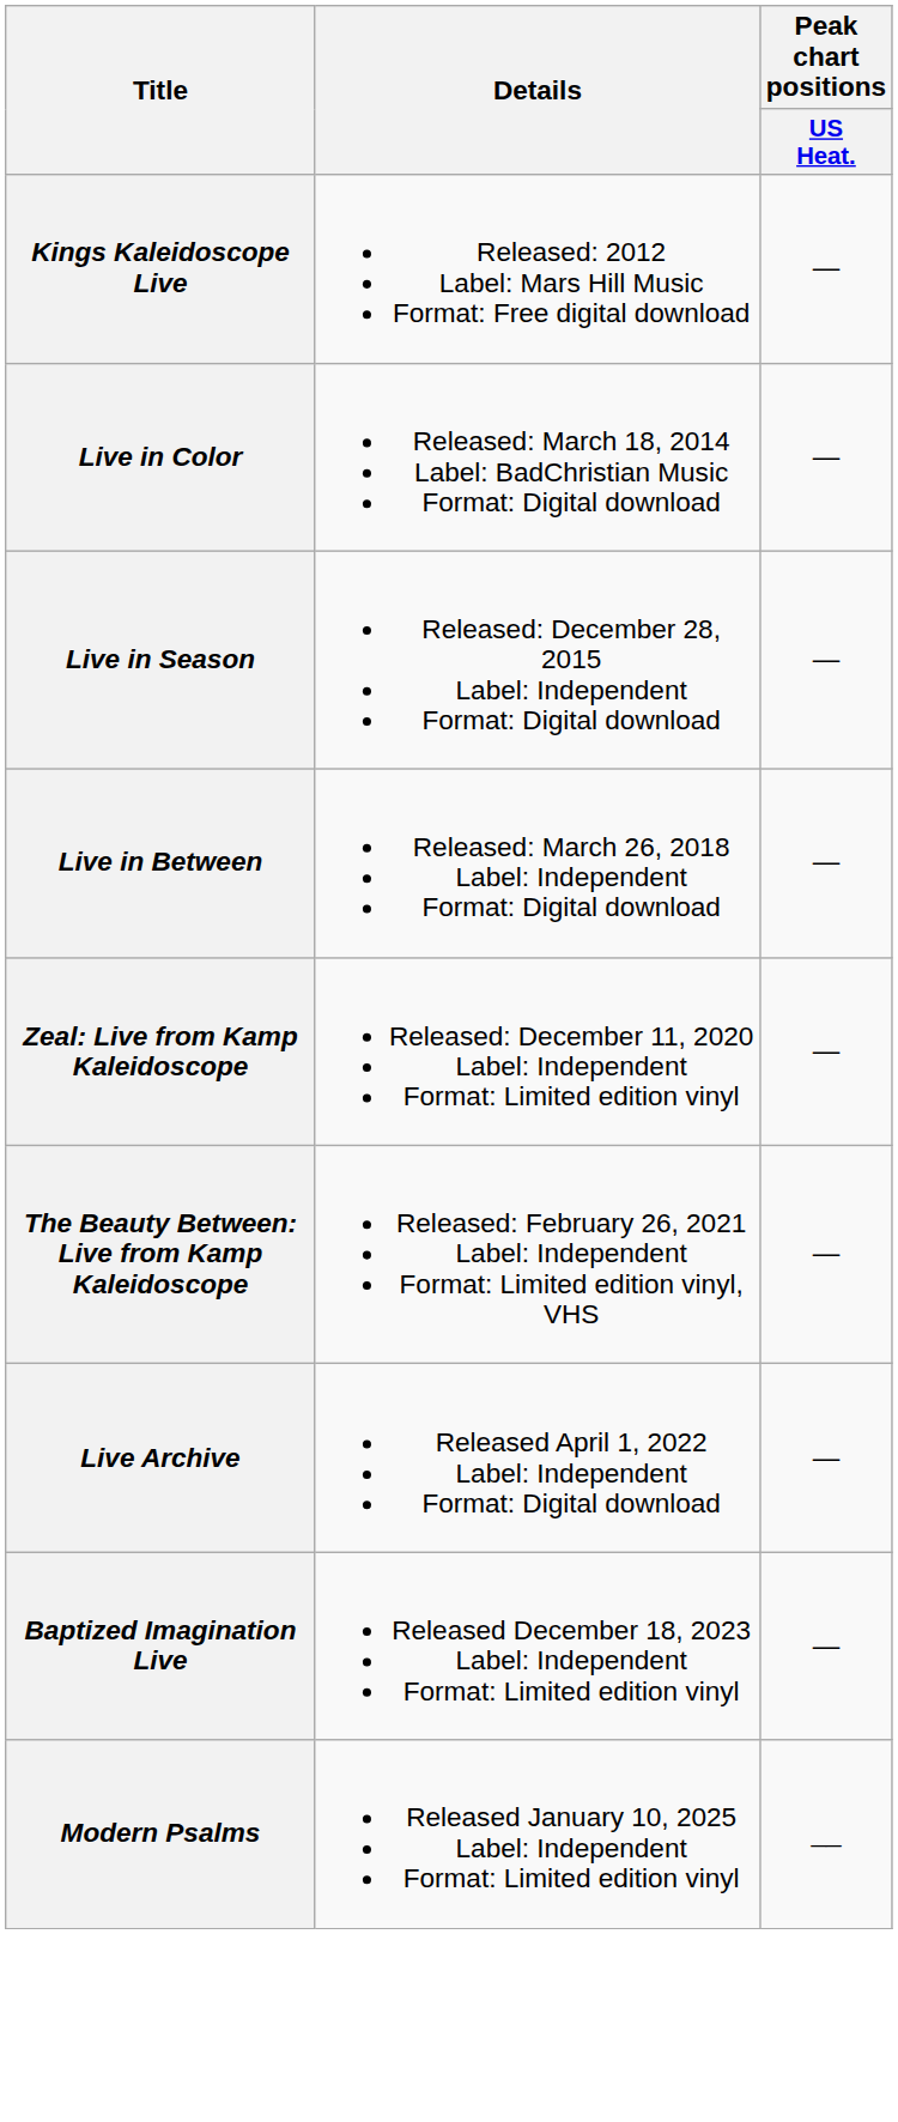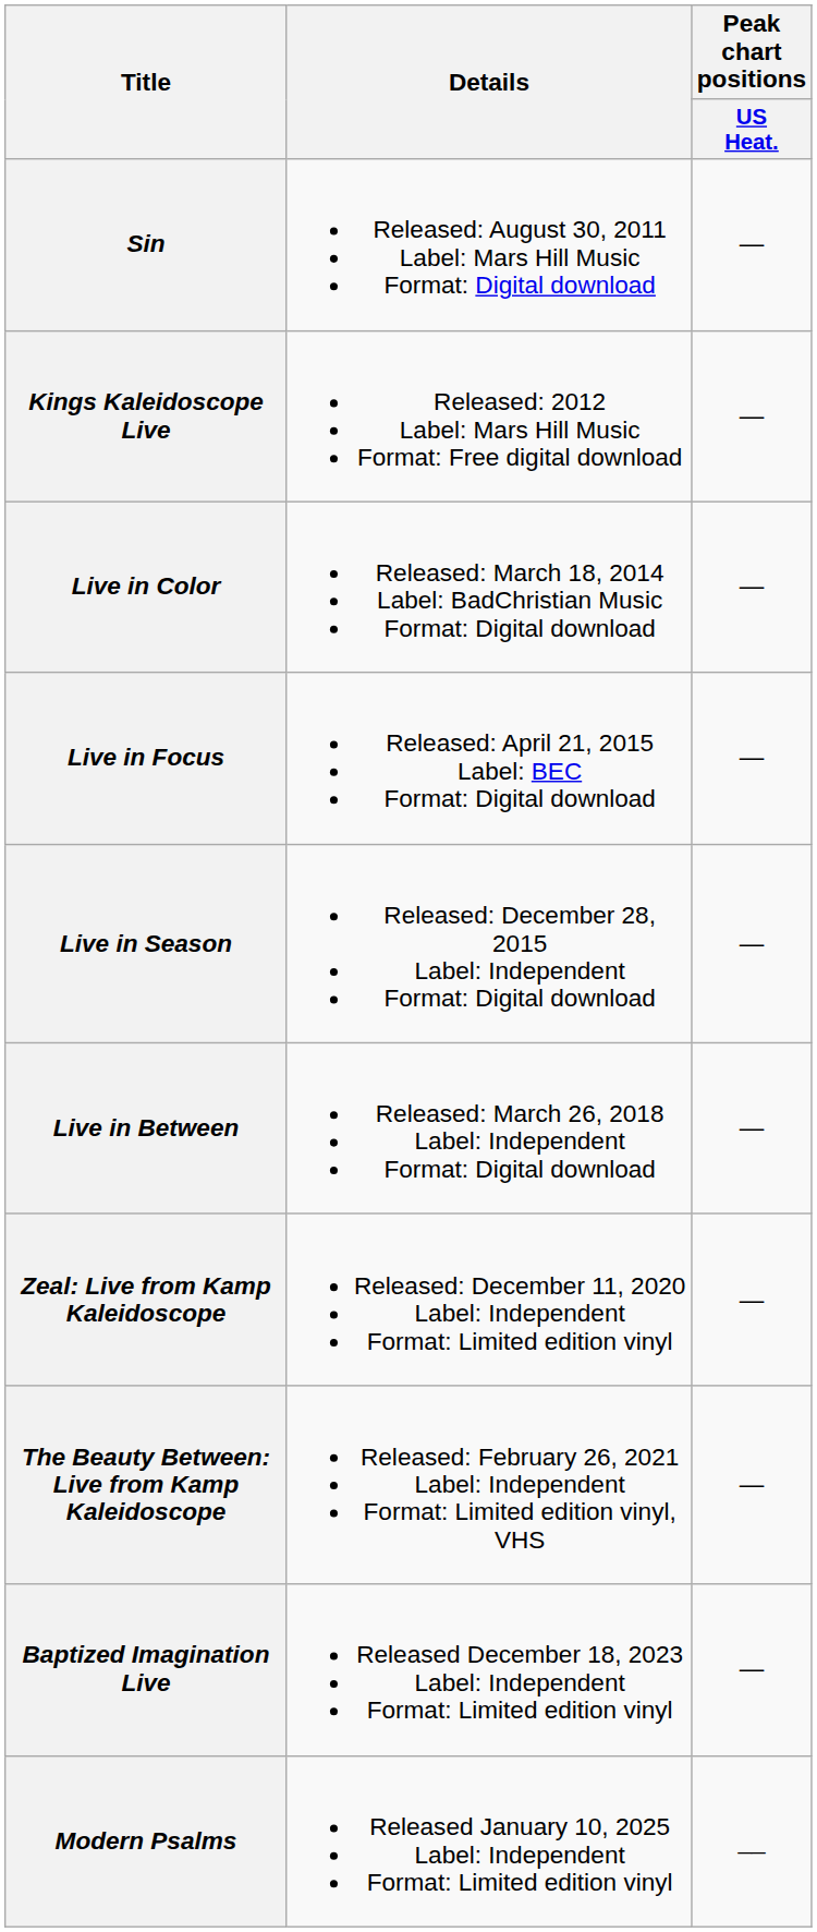 <table class="wikitable plainrowheaders" style="text-align:center;">
 <tr>
 <th scope="col" rowspan="2" style="width:11em;">Title</th>
 <th scope="col" rowspan="2" style="width:16em;">Details</th>
 <th scope="col" colspan="1">Peak chart positions</th>
 </tr>
 <tr>
 <th style="width:3em; font-size:90%"><a href='#'>US<br>Heat.</a><br></th>
 </tr>
 <tr>
+<th scope="row"><em>Sin</em></th>
+<td><br><ul><li>Released: August 30, 2011</li><li>Label: Mars Hill Music</li><li>Format: <a href='#'>Digital download</a></li></ul></td>
+<td>—</td>
+</tr>
+<tr>
 <th scope="row"><em>Kings Kaleidoscope Live</em></th>
 <td><br><ul><li>Released: 2012</li><li>Label: Mars Hill Music</li><li>Format: Free digital download</li></ul></td>
 <td>—</td>
 </tr>
 <tr>
 <th scope="row"><em>Live in Color</em></th>
 <td><br><ul><li>Released: March 18, 2014</li><li>Label: BadChristian Music</li><li>Format: Digital download</li></ul></td>
+<td>—</td>
+</tr>
+<tr>
+<th scope="row"><em>Live in Focus</em></th>
+<td><br><ul><li>Released: April 21, 2015</li><li>Label: <a href='#'>BEC</a></li><li>Format: Digital download</li></ul></td>
 <td>—</td>
 </tr>
 <tr>
 <th scope="row"><em>Live in Season</em></th>
 <td><br><ul><li>Released: December 28, 2015</li><li>Label: Independent</li><li>Format: Digital download</li></ul></td>
 <td>—</td>
 </tr>
 <tr>
 <th scope="row"><em>Live in Between</em></th>
 <td><br><ul><li>Released: March 26, 2018</li><li>Label: Independent</li><li>Format: Digital download</li></ul></td>
 <td>—</td>
 </tr>
 <tr>
 <th scope="row"><em>Zeal: Live from Kamp Kaleidoscope</em></th>
 <td><br><ul><li>Released: December 11, 2020</li><li>Label: Independent</li><li>Format: Limited edition vinyl</li></ul></td>
 <td>—</td>
 </tr>
 <tr>
 <th scope="row"><em>The Beauty Between: Live from Kamp Kaleidoscope</em></th>
 <td><br><ul><li>Released: February 26, 2021</li><li>Label: Independent</li><li>Format: Limited edition vinyl, VHS</li></ul></td>
 <td>—</td>
 </tr>
 <tr>
-<th scope="row"><em>Live Archive</em></th>
-<td><br><ul><li>Released April 1, 2022</li><li>Label: Independent</li><li>Format: Digital download</li></ul></td>
-<td>—</td>
-</tr>
-<tr>
 <th scope="row"><em>Baptized Imagination Live</em></th>
 <td><br><ul><li>Released December 18, 2023</li><li>Label: Independent</li><li>Format: Limited edition vinyl</li></ul></td>
 <td>—</td>
 </tr>
 <tr>
 <th scope="row"><em>Modern Psalms</em></th>
 <td><br><ul><li>Released January 10, 2025</li><li>Label: Independent</li><li>Format: Limited edition vinyl</li></ul></td>
 <td>__</td>
 </tr>
 </table>
